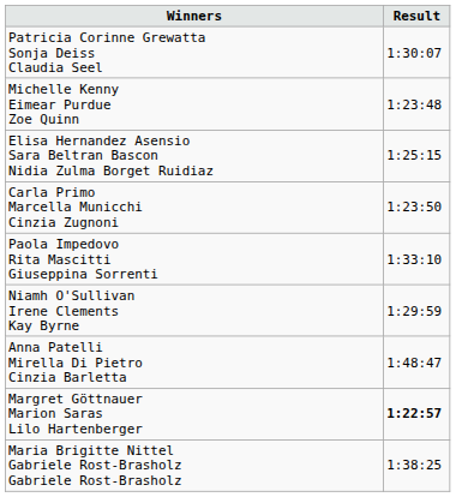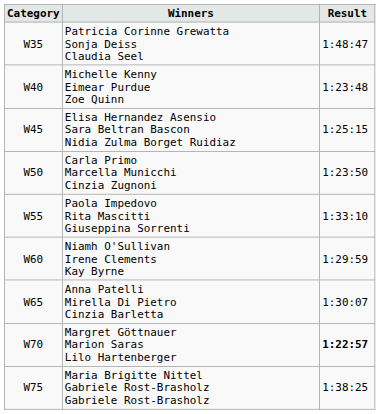 <table class="wikitable" width=35%>
 <tr>
+<td width=15% align="center" bgcolor=#E3E7E6><strong>Category</strong></td>
 <td align="center" bgcolor=#E3E7E6> <strong>Winners</strong></td>
 <td width=15% align="center" bgcolor=#E3E7E6><strong>Result</strong></td>
 </tr>
 <tr>
+<td align="center">W35</td>
 <td> Patricia Corinne Grewatta<br> Sonja Deiss<br> Claudia Seel</td>
-<td>1:30:07</td>
+<td>1:48:47</td>
 </tr>
 <tr>
+<td align="center">W40</td>
 <td> Michelle Kenny<br> Eimear Purdue<br> Zoe Quinn</td>
 <td>1:23:48</td>
 </tr>
 <tr>
+<td align="center">W45</td>
 <td> Elisa Hernandez Asensio<br> Sara Beltran Bascon<br> Nidia Zulma Borget Ruidiaz</td>
 <td>1:25:15</td>
 </tr>
 <tr>
+<td align="center">W50</td>
 <td> Carla Primo<br> Marcella Municchi<br> Cinzia Zugnoni</td>
 <td>1:23:50</td>
 </tr>
 <tr>
+<td align="center">W55</td>
 <td> Paola Impedovo<br> Rita Mascitti<br> Giuseppina Sorrenti</td>
 <td>1:33:10</td>
 </tr>
 <tr>
+<td align="center">W60</td>
 <td> Niamh O'Sullivan<br> Irene Clements<br> Kay Byrne</td>
 <td>1:29:59</td>
 </tr>
 <tr>
+<td align="center">W65</td>
 <td> Anna Patelli<br> Mirella Di Pietro<br> Cinzia Barletta</td>
-<td>1:48:47</td>
+<td>1:30:07</td>
 </tr>
 <tr>
+<td align="center">W70</td>
 <td> Margret Göttnauer<br> Marion Saras<br> Lilo Hartenberger</td>
 <td><strong>1:22:57</strong></td>
 </tr>
 <tr>
+<td align="center">W75</td>
 <td> Maria Brigitte Nittel<br> Gabriele Rost-Brasholz<br> Gabriele Rost-Brasholz</td>
 <td>1:38:25</td>
 </tr>
 </table>
